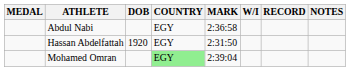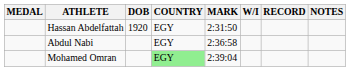 <table class="wikitable">
 <tr>
 <th>MEDAL</th>
 <th>ATHLETE</th>
 <th>DOB</th>
 <th>COUNTRY</th>
 <th>MARK</th>
 <th>W/I</th>
 <th>RECORD</th>
 <th>NOTES</th>
 </tr>
 <tr>
 <td></td>
-<td>Abdul Nabi</td>
-<td></td>
+<td>Hassan Abdelfattah</td>
+<td>1920</td>
 <td>EGY</td>
-<td>2:36:58</td>
+<td>2:31:50</td>
 <td></td>
 <td></td>
 <td></td>
 </tr>
 <tr>
 <td></td>
-<td>Hassan Abdelfattah</td>
-<td>1920</td>
+<td>Abdul Nabi</td>
+<td></td>
 <td>EGY</td>
-<td>2:31:50</td>
+<td>2:36:58</td>
 <td></td>
 <td></td>
 <td></td>
 </tr>
 <tr>
 <td></td>
 <td>Mohamed Omran</td>
 <td></td>
 <td style="background: lightgreen;">EGY</td>
 <td>2:39:04</td>
 <td></td>
 <td></td>
 <td></td>
 </tr>
 </table>
